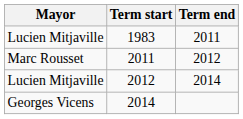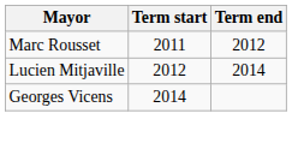 <table class="wikitable">
 <tr>
 <th>Mayor</th>
 <th>Term start</th>
 <th>Term end</th>
-</tr>
-<tr>
-<td>Lucien Mitjaville</td>
-<td align=center>1983</td>
-<td align=center>2011</td>
 </tr>
 <tr>
 <td>Marc Rousset</td>
 <td align=center>2011</td>
 <td align=center>2012</td>
 </tr>
 <tr>
 <td>Lucien Mitjaville</td>
 <td align=center>2012</td>
 <td align=center>2014</td>
 </tr>
 <tr>
 <td>Georges Vicens</td>
 <td align=center>2014</td>
 <td align=center></td>
 </tr>
 </table>
